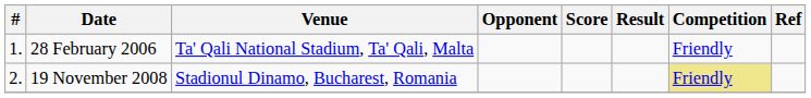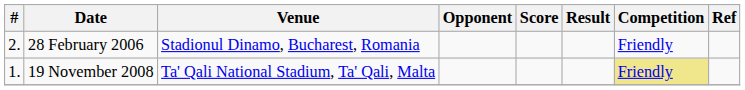 <table class="wikitable" style="font-size:95%;">
 <tr>
 <th>#</th>
 <th>Date</th>
 <th>Venue</th>
 <th>Opponent</th>
 <th>Score</th>
 <th>Result</th>
 <th>Competition</th>
 <th>Ref</th>
 </tr>
 <tr>
-<td>1.</td>
+<td>2.</td>
 <td>28 February 2006</td>
-<td><a href='#'>Ta' Qali National Stadium</a>, <a href='#'>Ta' Qali</a>, <a href='#'>Malta</a></td>
+<td><a href='#'>Stadionul Dinamo</a>, <a href='#'>Bucharest</a>, <a href='#'>Romania</a></td>
 <td></td>
 <td></td>
 <td></td>
 <td><a href='#'>Friendly</a></td>
 <td></td>
 </tr>
 <tr>
-<td>2.</td>
+<td>1.</td>
 <td>19 November 2008</td>
-<td><a href='#'>Stadionul Dinamo</a>, <a href='#'>Bucharest</a>, <a href='#'>Romania</a></td>
+<td><a href='#'>Ta' Qali National Stadium</a>, <a href='#'>Ta' Qali</a>, <a href='#'>Malta</a></td>
 <td></td>
 <td></td>
 <td></td>
 <td style="background: khaki;"><a href='#'>Friendly</a></td>
 <td></td>
 </tr>
 <tr>
 </tr>
 </table>
